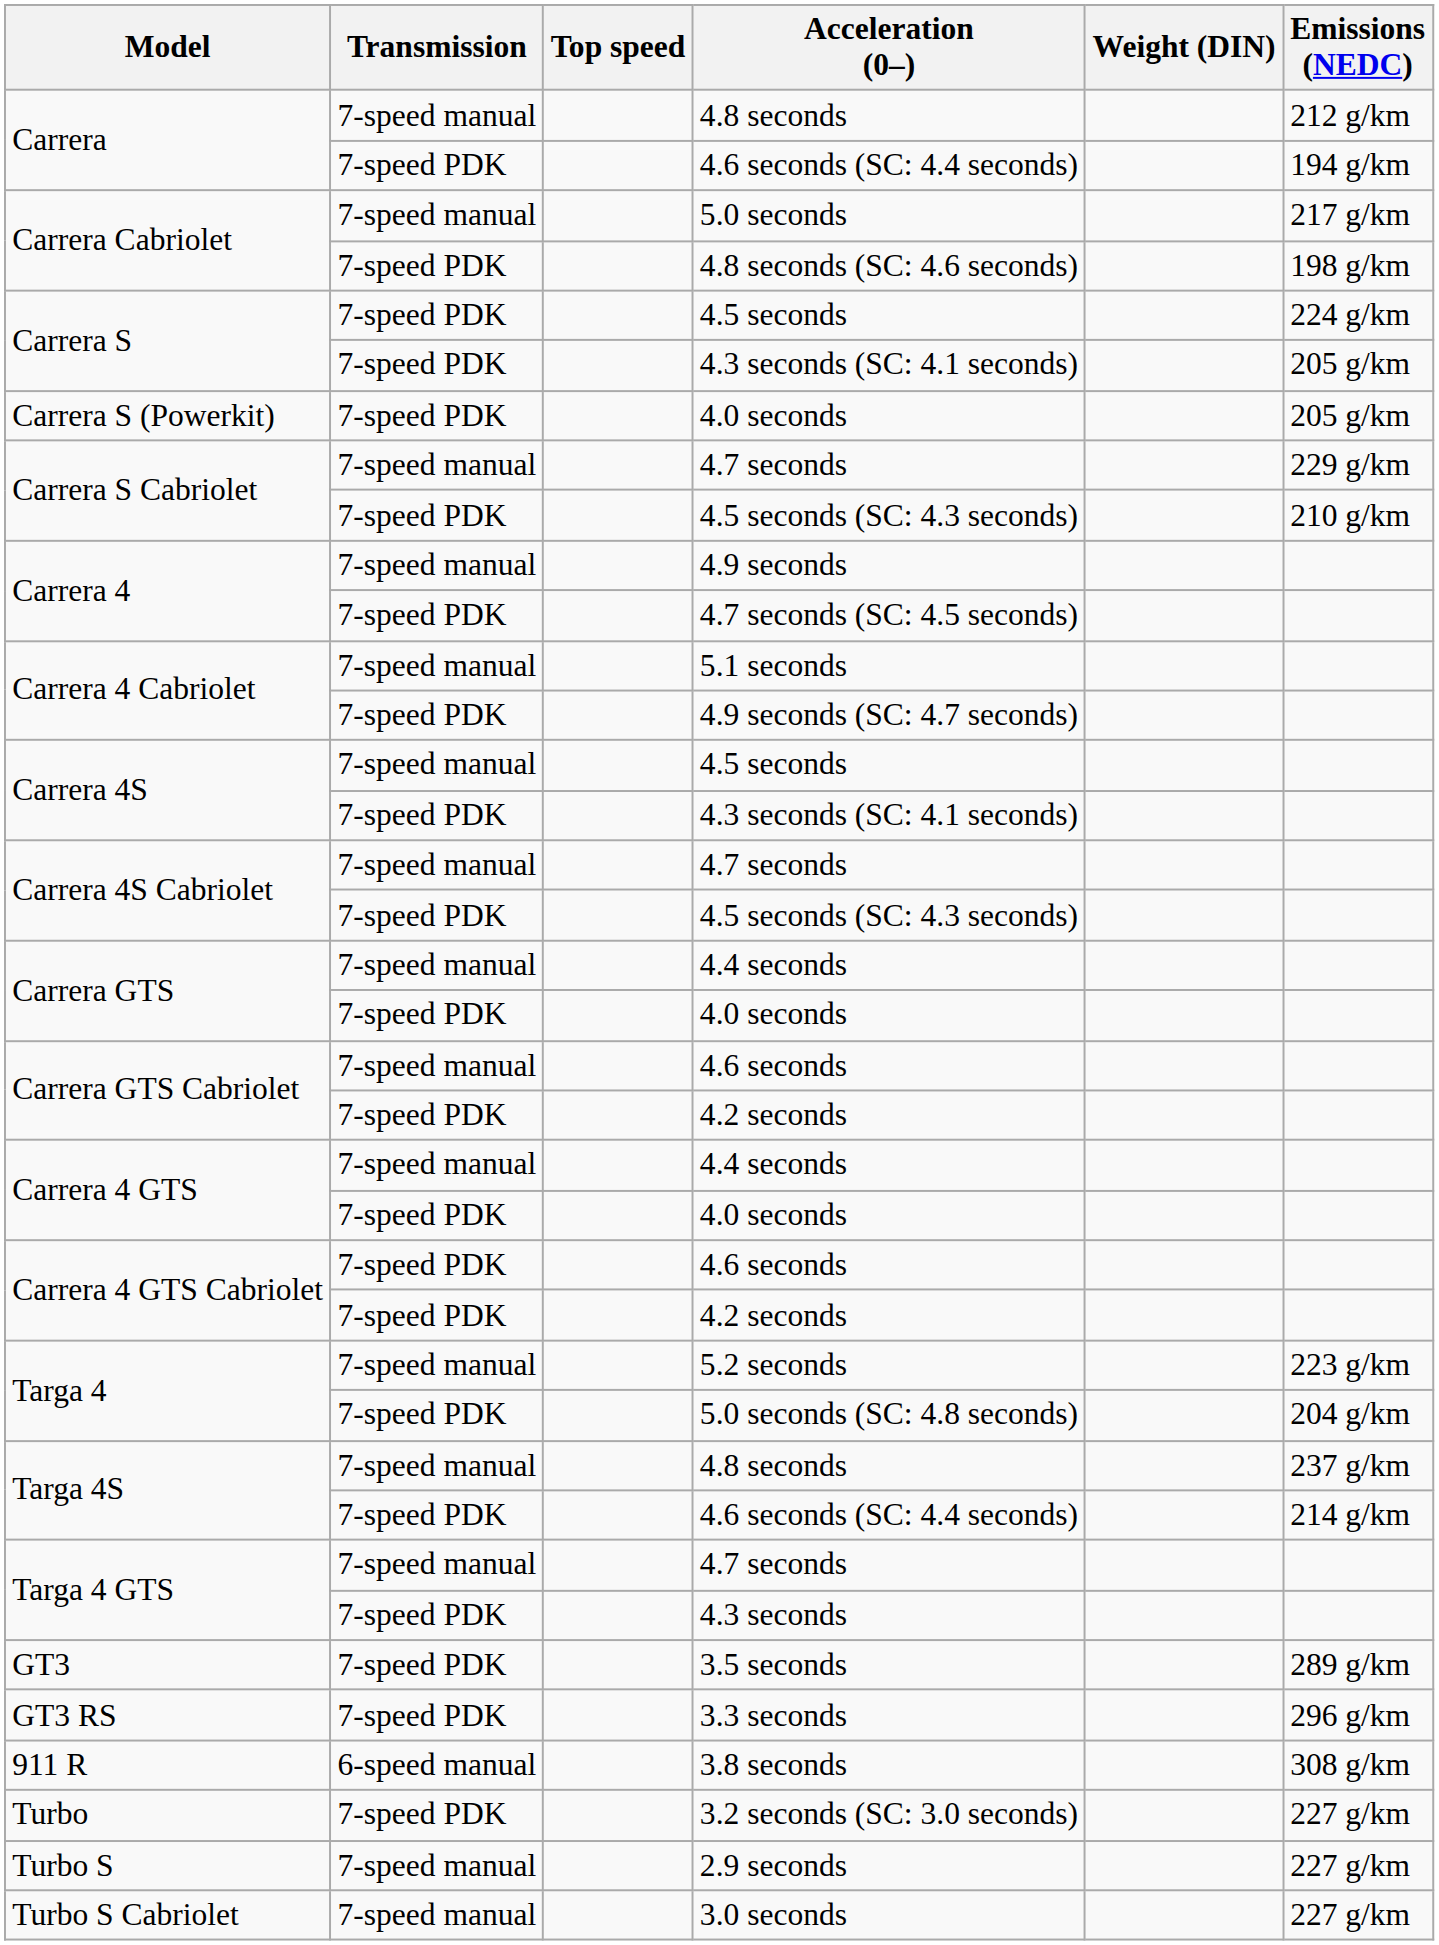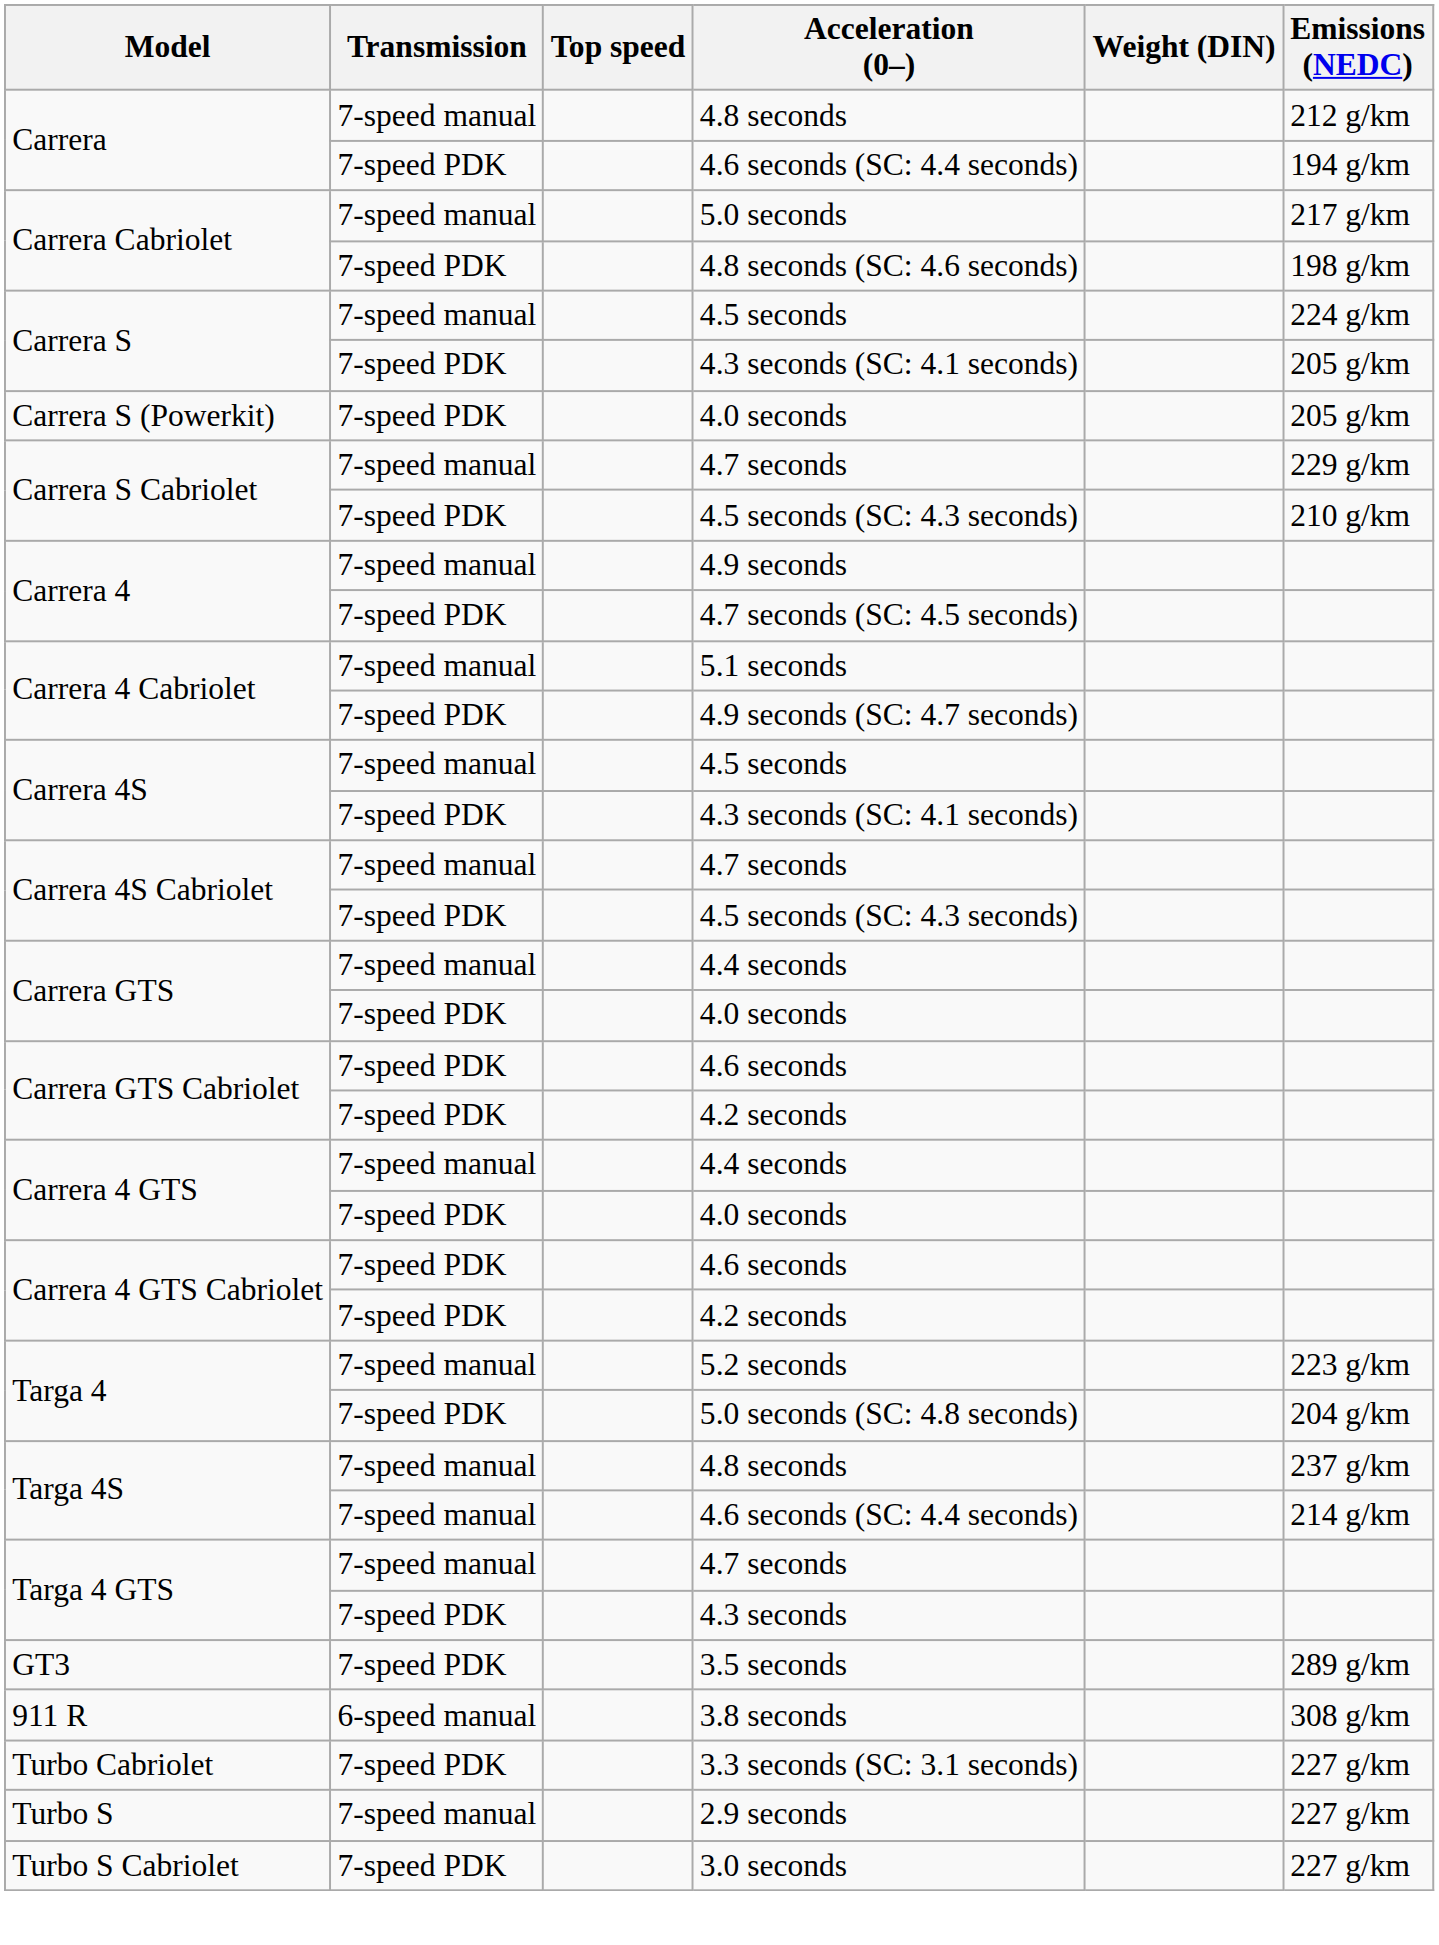 <table class="wikitable sortable">
 <tr>
 <th>Model</th>
 <th>Transmission</th>
 <th>Top speed</th>
 <th>Acceleration<br>(0–)</th>
 <th>Weight (DIN)</th>
 <th>Emissions <br>(<a href='#'>NEDC</a>)</th>
 </tr>
 <tr>
 <td rowspan = "2">Carrera</td>
 <td>7-speed manual</td>
 <td></td>
 <td>4.8 seconds</td>
 <td></td>
 <td>212 g/km</td>
 </tr>
 <tr>
 <td>7-speed PDK</td>
 <td></td>
 <td>4.6 seconds (SC: 4.4 seconds)</td>
 <td></td>
 <td>194 g/km</td>
 </tr>
 <tr>
 <td rowspan = "2">Carrera Cabriolet</td>
 <td>7-speed manual</td>
 <td></td>
 <td>5.0 seconds</td>
 <td></td>
 <td>217 g/km</td>
 </tr>
 <tr>
 <td>7-speed PDK</td>
 <td></td>
 <td>4.8 seconds (SC: 4.6 seconds)</td>
 <td></td>
 <td>198 g/km</td>
 </tr>
 <tr>
 <td rowspan = "2">Carrera S</td>
-<td>7-speed PDK</td>
+<td>7-speed manual</td>
 <td></td>
 <td>4.5 seconds</td>
 <td></td>
 <td>224 g/km</td>
 </tr>
 <tr>
 <td>7-speed PDK</td>
 <td></td>
 <td>4.3 seconds (SC: 4.1 seconds)</td>
 <td></td>
 <td>205 g/km</td>
 </tr>
 <tr>
 <td>Carrera S (Powerkit)</td>
 <td>7-speed PDK</td>
 <td></td>
 <td>4.0 seconds</td>
 <td></td>
 <td>205 g/km</td>
 </tr>
 <tr>
 <td rowspan = "2">Carrera S Cabriolet</td>
 <td>7-speed manual</td>
 <td></td>
 <td>4.7 seconds</td>
 <td></td>
 <td>229 g/km</td>
 </tr>
 <tr>
 <td>7-speed PDK</td>
 <td></td>
 <td>4.5 seconds (SC: 4.3 seconds)</td>
 <td></td>
 <td>210 g/km</td>
 </tr>
 <tr>
 <td rowspan = "2">Carrera 4</td>
 <td>7-speed manual</td>
 <td></td>
 <td>4.9 seconds</td>
 <td></td>
 <td></td>
 </tr>
 <tr>
 <td>7-speed PDK</td>
 <td></td>
 <td>4.7 seconds (SC: 4.5 seconds)</td>
 <td></td>
 <td></td>
 </tr>
 <tr>
 <td rowspan = "2">Carrera 4 Cabriolet</td>
 <td>7-speed manual</td>
 <td></td>
 <td>5.1 seconds</td>
 <td></td>
 <td></td>
 </tr>
 <tr>
 <td>7-speed PDK</td>
 <td></td>
 <td>4.9 seconds (SC: 4.7 seconds)</td>
 <td></td>
 <td></td>
 </tr>
 <tr>
 <td rowspan = "2">Carrera 4S</td>
 <td>7-speed manual</td>
 <td></td>
 <td>4.5 seconds</td>
 <td></td>
 <td></td>
 </tr>
 <tr>
 <td>7-speed PDK</td>
 <td></td>
 <td>4.3 seconds (SC: 4.1 seconds)</td>
 <td></td>
 <td></td>
 </tr>
 <tr>
 <td rowspan = "2">Carrera 4S Cabriolet</td>
 <td>7-speed manual</td>
 <td></td>
 <td>4.7 seconds</td>
 <td></td>
 <td></td>
 </tr>
 <tr>
 <td>7-speed PDK</td>
 <td></td>
 <td>4.5 seconds (SC: 4.3 seconds)</td>
 <td></td>
 <td></td>
 </tr>
 <tr>
 <td rowspan = "2">Carrera GTS</td>
 <td>7-speed manual</td>
 <td></td>
 <td>4.4 seconds</td>
 <td></td>
 <td></td>
 </tr>
 <tr>
 <td>7-speed PDK</td>
 <td></td>
 <td>4.0 seconds</td>
 <td></td>
 <td></td>
 </tr>
 <tr>
 <td rowspan = "2">Carrera GTS Cabriolet</td>
-<td>7-speed manual</td>
+<td>7-speed PDK</td>
 <td></td>
 <td>4.6 seconds</td>
 <td></td>
 <td></td>
 </tr>
 <tr>
 <td>7-speed PDK</td>
 <td></td>
 <td>4.2 seconds</td>
 <td></td>
 <td></td>
 </tr>
 <tr>
 <td rowspan = "2">Carrera 4 GTS</td>
 <td>7-speed manual</td>
 <td></td>
 <td>4.4 seconds</td>
 <td></td>
 <td></td>
 </tr>
 <tr>
 <td>7-speed PDK</td>
 <td></td>
 <td>4.0 seconds</td>
 <td></td>
 <td></td>
 </tr>
 <tr>
 <td rowspan = "2">Carrera 4 GTS Cabriolet</td>
 <td>7-speed PDK</td>
 <td></td>
 <td>4.6 seconds</td>
 <td></td>
 <td></td>
 </tr>
 <tr>
 <td>7-speed PDK</td>
 <td></td>
 <td>4.2 seconds</td>
 <td></td>
 <td></td>
 </tr>
 <tr>
 <td rowspan = "2">Targa 4</td>
 <td>7-speed manual</td>
 <td></td>
 <td>5.2 seconds</td>
 <td></td>
 <td>223 g/km</td>
 </tr>
 <tr>
 <td>7-speed PDK</td>
 <td></td>
 <td>5.0 seconds (SC: 4.8 seconds)</td>
 <td></td>
 <td>204 g/km</td>
 </tr>
 <tr>
 <td rowspan = "2">Targa 4S</td>
 <td>7-speed manual</td>
 <td></td>
 <td>4.8 seconds</td>
 <td></td>
 <td>237 g/km</td>
 </tr>
 <tr>
-<td>7-speed PDK</td>
+<td>7-speed manual</td>
 <td></td>
 <td>4.6 seconds (SC: 4.4 seconds)</td>
 <td></td>
 <td>214 g/km</td>
 </tr>
 <tr>
 <td rowspan = "2">Targa 4 GTS</td>
 <td>7-speed manual</td>
 <td></td>
 <td>4.7 seconds</td>
 <td></td>
 <td></td>
 </tr>
 <tr>
 <td>7-speed PDK</td>
 <td></td>
 <td>4.3 seconds</td>
 <td></td>
 <td></td>
 </tr>
 <tr>
 <td>GT3</td>
 <td>7-speed PDK</td>
 <td></td>
 <td>3.5 seconds</td>
 <td></td>
 <td>289 g/km</td>
 </tr>
 <tr>
-<td>GT3 RS</td>
-<td>7-speed PDK</td>
-<td></td>
-<td>3.3 seconds</td>
-<td></td>
-<td>296 g/km</td>
-</tr>
-<tr>
 <td>911 R</td>
 <td>6-speed manual</td>
 <td></td>
 <td>3.8 seconds</td>
 <td></td>
 <td>308 g/km</td>
 </tr>
 <tr>
-<td>Turbo</td>
+<td>Turbo Cabriolet</td>
 <td>7-speed PDK</td>
 <td></td>
-<td>3.2 seconds (SC: 3.0 seconds)</td>
+<td>3.3 seconds (SC: 3.1 seconds)</td>
 <td></td>
 <td>227 g/km</td>
 </tr>
 <tr>
 <td>Turbo S</td>
 <td>7-speed manual</td>
 <td></td>
 <td>2.9 seconds</td>
 <td></td>
 <td>227 g/km</td>
 </tr>
 <tr>
 <td>Turbo S Cabriolet</td>
-<td>7-speed manual</td>
+<td>7-speed PDK</td>
 <td></td>
 <td>3.0 seconds</td>
 <td></td>
 <td>227 g/km</td>
 </tr>
 </table>
